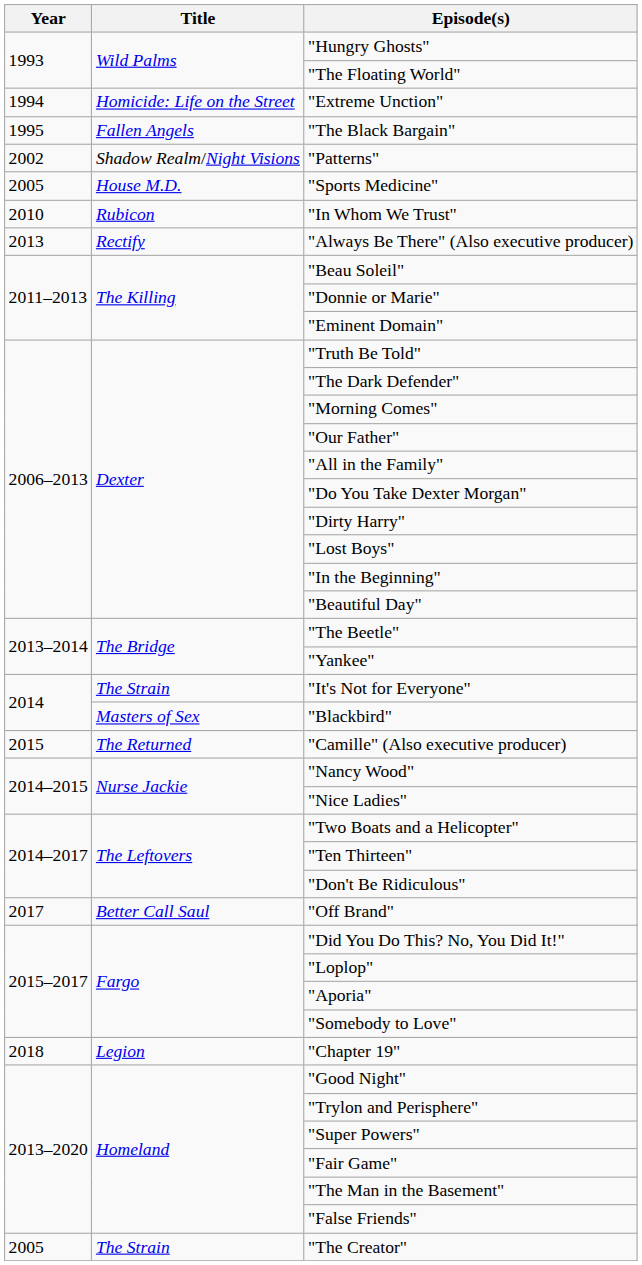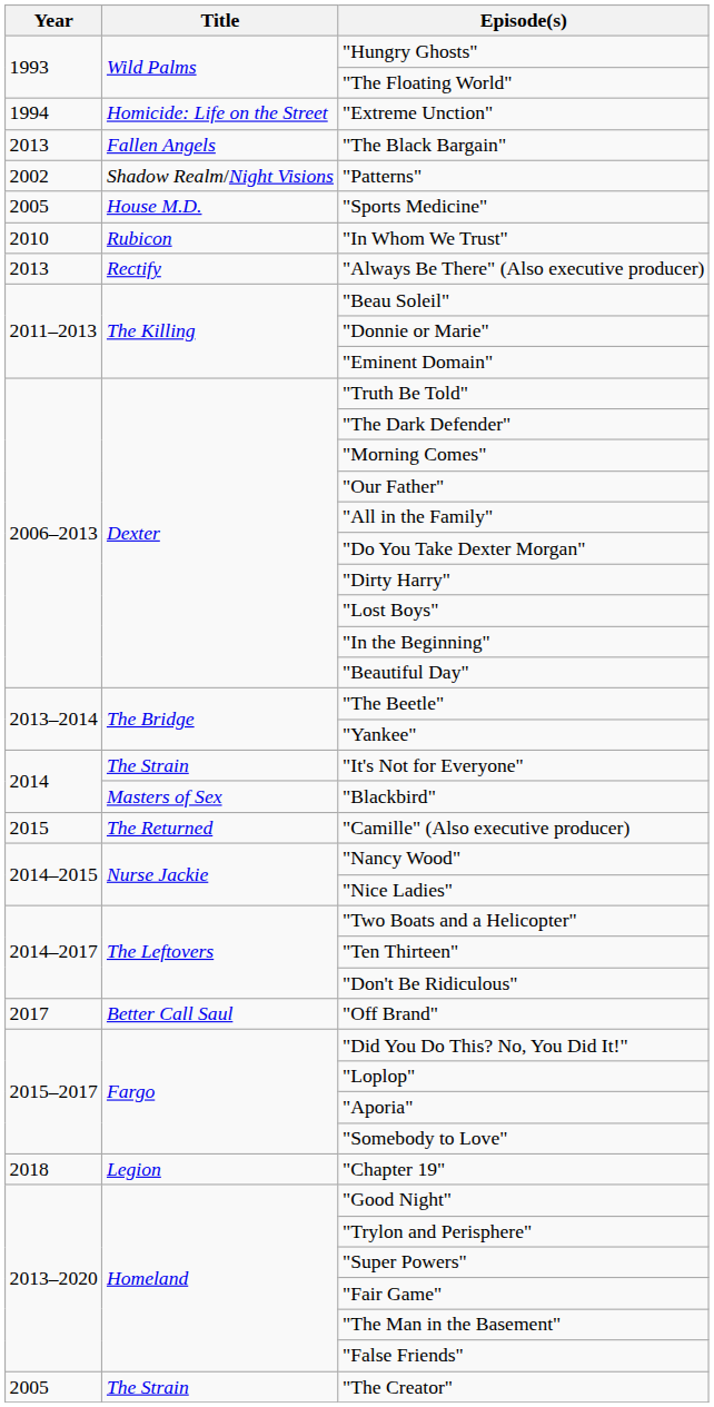 <table class="wikitable" style="white-space:nowrap;">
 <tr>
 <th>Year</th>
 <th>Title</th>
 <th>Episode(s)</th>
 </tr>
 <tr>
 <td rowspan=2>1993</td>
 <td rowspan=2><em><a href='#'>Wild Palms</a></em></td>
 <td>"Hungry Ghosts"</td>
 </tr>
 <tr>
 <td>"The Floating World"</td>
 </tr>
 <tr>
 <td>1994</td>
 <td><em><a href='#'>Homicide: Life on the Street</a></em></td>
 <td>"Extreme Unction"</td>
 </tr>
 <tr>
-<td>1995</td>
+<td>2013</td>
 <td><em><a href='#'>Fallen Angels</a></em></td>
 <td>"The Black Bargain"</td>
 </tr>
 <tr>
 <td>2002</td>
 <td><em>Shadow Realm</em>/<em><a href='#'>Night Visions</a></em></td>
 <td>"Patterns"</td>
 </tr>
 <tr>
 <td>2005</td>
 <td><em><a href='#'>House M.D.</a></em></td>
 <td>"Sports Medicine"</td>
 </tr>
 <tr>
 <td>2010</td>
 <td><em><a href='#'>Rubicon</a></em></td>
 <td>"In Whom We Trust"</td>
 </tr>
 <tr>
 <td>2013</td>
 <td><em><a href='#'>Rectify</a></em></td>
 <td>"Always Be There" (Also executive producer)</td>
 </tr>
 <tr>
 <td rowspan=3>2011–2013</td>
 <td rowspan=3><em><a href='#'>The Killing</a></em></td>
 <td>"Beau Soleil"</td>
 </tr>
 <tr>
 <td>"Donnie or Marie"</td>
 </tr>
 <tr>
 <td>"Eminent Domain"</td>
 </tr>
 <tr>
 <td rowspan=10>2006–2013</td>
 <td rowspan=10><em><a href='#'>Dexter</a></em></td>
 <td>"Truth Be Told"</td>
 </tr>
 <tr>
 <td>"The Dark Defender"</td>
 </tr>
 <tr>
 <td>"Morning Comes"</td>
 </tr>
 <tr>
 <td>"Our Father"</td>
 </tr>
 <tr>
 <td>"All in the Family"</td>
 </tr>
 <tr>
 <td>"Do You Take Dexter Morgan"</td>
 </tr>
 <tr>
 <td>"Dirty Harry"</td>
 </tr>
 <tr>
 <td>"Lost Boys"</td>
 </tr>
 <tr>
 <td>"In the Beginning"</td>
 </tr>
 <tr>
 <td>"Beautiful Day"</td>
 </tr>
 <tr>
 <td rowspan=2>2013–2014</td>
 <td rowspan=2><em><a href='#'>The Bridge</a></em></td>
 <td>"The Beetle"</td>
 </tr>
 <tr>
 <td>"Yankee"</td>
 </tr>
 <tr>
 <td rowspan="2">2014</td>
 <td><em><a href='#'>The Strain</a></em></td>
 <td>"It's Not for Everyone"</td>
 </tr>
 <tr>
 <td><em><a href='#'>Masters of Sex</a></em></td>
 <td>"Blackbird"</td>
 </tr>
 <tr>
 <td>2015</td>
 <td><em><a href='#'>The Returned</a></em></td>
 <td>"Camille" (Also executive producer)</td>
 </tr>
 <tr>
 <td rowspan=2>2014–2015</td>
 <td rowspan=2><em><a href='#'>Nurse Jackie</a></em></td>
 <td>"Nancy Wood"</td>
 </tr>
 <tr>
 <td>"Nice Ladies"</td>
 </tr>
 <tr>
 <td rowspan=3>2014–2017</td>
 <td rowspan=3><em><a href='#'>The Leftovers</a></em></td>
 <td>"Two Boats and a Helicopter"</td>
 </tr>
 <tr>
 <td>"Ten Thirteen"</td>
 </tr>
 <tr>
 <td>"Don't Be Ridiculous"</td>
 </tr>
 <tr>
 <td>2017</td>
 <td><em><a href='#'>Better Call Saul</a></em></td>
 <td>"Off Brand"</td>
 </tr>
 <tr>
 <td rowspan=4>2015–2017</td>
 <td rowspan=4><em><a href='#'>Fargo</a></em></td>
 <td>"Did You Do This? No, You Did It!"</td>
 </tr>
 <tr>
 <td>"Loplop"</td>
 </tr>
 <tr>
 <td>"Aporia"</td>
 </tr>
 <tr>
 <td>"Somebody to Love"</td>
 </tr>
 <tr>
 <td>2018</td>
 <td><em><a href='#'>Legion</a></em></td>
 <td>"Chapter 19"</td>
 </tr>
 <tr>
 <td rowspan=6>2013–2020</td>
 <td rowspan=6><em><a href='#'>Homeland</a></em></td>
 <td>"Good Night"</td>
 </tr>
 <tr>
 <td>"Trylon and Perisphere"</td>
 </tr>
 <tr>
 <td>"Super Powers"</td>
 </tr>
 <tr>
 <td>"Fair Game"</td>
 </tr>
 <tr>
 <td>"The Man in the Basement"</td>
 </tr>
 <tr>
 <td>"False Friends"</td>
 </tr>
 <tr>
 <td>2005</td>
 <td><em><a href='#'>The Strain</a></em></td>
 <td>"The Creator"</td>
 </tr>
 </table>
